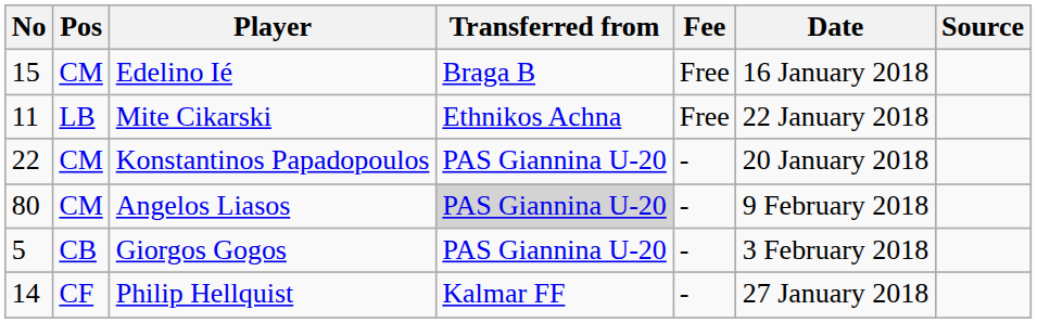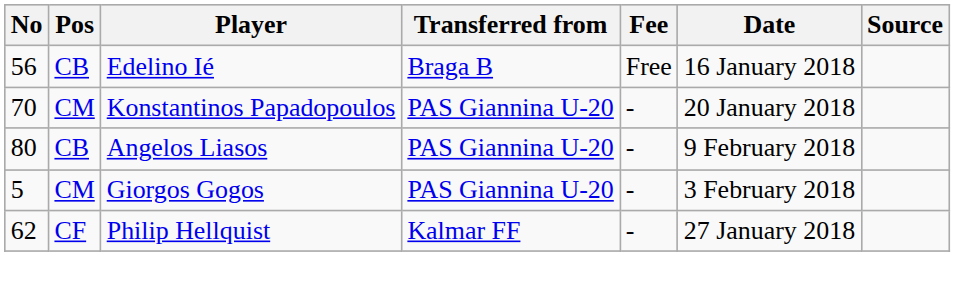 <table class="wikitable">
 <tr>
 <th>No</th>
 <th>Pos</th>
 <th>Player</th>
 <th>Transferred from</th>
 <th>Fee</th>
 <th>Date</th>
 <th>Source</th>
 </tr>
 <tr>
-<td>15</td>
-<td><a href='#'>CM</a></td>
+<td>56</td>
+<td><a href='#'>CB</a></td>
 <td><a href='#'>Edelino Ié</a></td>
 <td><a href='#'>Braga B</a></td>
 <td>Free</td>
 <td>16 January 2018</td>
 <td></td>
 </tr>
 <tr>
-<td>11</td>
-<td><a href='#'>LB</a></td>
-<td><a href='#'>Mite Cikarski</a></td>
-<td><a href='#'>Ethnikos Achna</a></td>
-<td>Free</td>
-<td>22 January 2018</td>
-<td></td>
-</tr>
-<tr>
-<td>22</td>
+<td>70</td>
 <td><a href='#'>CM</a></td>
 <td><a href='#'>Konstantinos Papadopoulos</a></td>
 <td> <a href='#'>PAS Giannina U-20</a></td>
 <td>-</td>
 <td>20 January 2018</td>
 <td></td>
 </tr>
 <tr>
 <td>80</td>
-<td><a href='#'>CM</a></td>
+<td><a href='#'>CB</a></td>
 <td><a href='#'>Angelos Liasos</a></td>
-<td style="background: lightgrey;"> <a href='#'>PAS Giannina U-20</a></td>
+<td> <a href='#'>PAS Giannina U-20</a></td>
 <td>-</td>
 <td>9 February 2018</td>
 <td></td>
 </tr>
 <tr>
 <td>5</td>
-<td><a href='#'>CB</a></td>
+<td><a href='#'>CM</a></td>
 <td><a href='#'>Giorgos Gogos</a></td>
 <td> <a href='#'>PAS Giannina U-20</a></td>
 <td>-</td>
 <td>3 February 2018</td>
 <td></td>
 </tr>
 <tr>
-<td>14</td>
+<td>62</td>
 <td><a href='#'>CF</a></td>
 <td><a href='#'>Philip Hellquist</a></td>
 <td> <a href='#'>Kalmar FF</a></td>
 <td>-</td>
 <td>27 January 2018</td>
 <td></td>
 </tr>
 </table>
